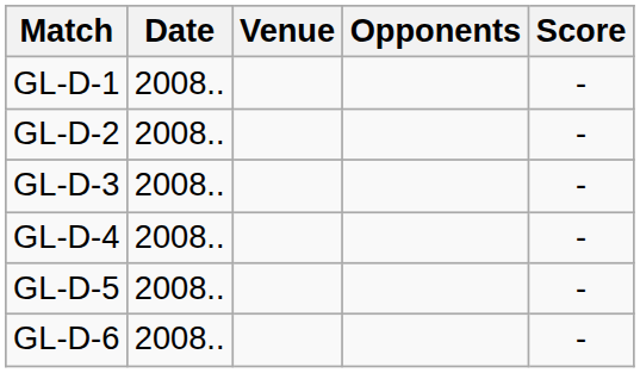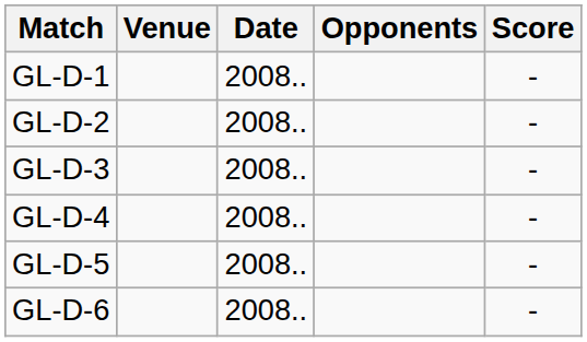 <table class="wikitable" style="text-align:center;">
 <tr>
 <th>Match</th>
+<th>Venue</th>
 <th>Date</th>
-<th>Venue</th>
 <th>Opponents</th>
 <th>Score</th>
 </tr>
 <tr>
 <td>GL-D-1</td>
+<td><a href='#'></a></td>
 <td>2008..</td>
-<td><a href='#'></a></td>
 <td><a href='#'></a></td>
 <td>-</td>
 </tr>
 <tr>
 <td>GL-D-2</td>
+<td><a href='#'></a></td>
 <td>2008..</td>
-<td><a href='#'></a></td>
 <td><a href='#'></a></td>
 <td>-</td>
 </tr>
 <tr>
 <td>GL-D-3</td>
+<td><a href='#'></a></td>
 <td>2008..</td>
-<td><a href='#'></a></td>
 <td><a href='#'></a></td>
 <td>-</td>
 </tr>
 <tr>
 <td>GL-D-4</td>
+<td><a href='#'></a></td>
 <td>2008..</td>
-<td><a href='#'></a></td>
 <td><a href='#'></a></td>
 <td>-</td>
 </tr>
 <tr>
 <td>GL-D-5</td>
+<td><a href='#'></a></td>
 <td>2008..</td>
-<td><a href='#'></a></td>
 <td><a href='#'></a></td>
 <td>-</td>
 </tr>
 <tr>
 <td>GL-D-6</td>
+<td><a href='#'></a></td>
 <td>2008..</td>
-<td><a href='#'></a></td>
 <td><a href='#'></a></td>
 <td>-</td>
 </tr>
 </table>
